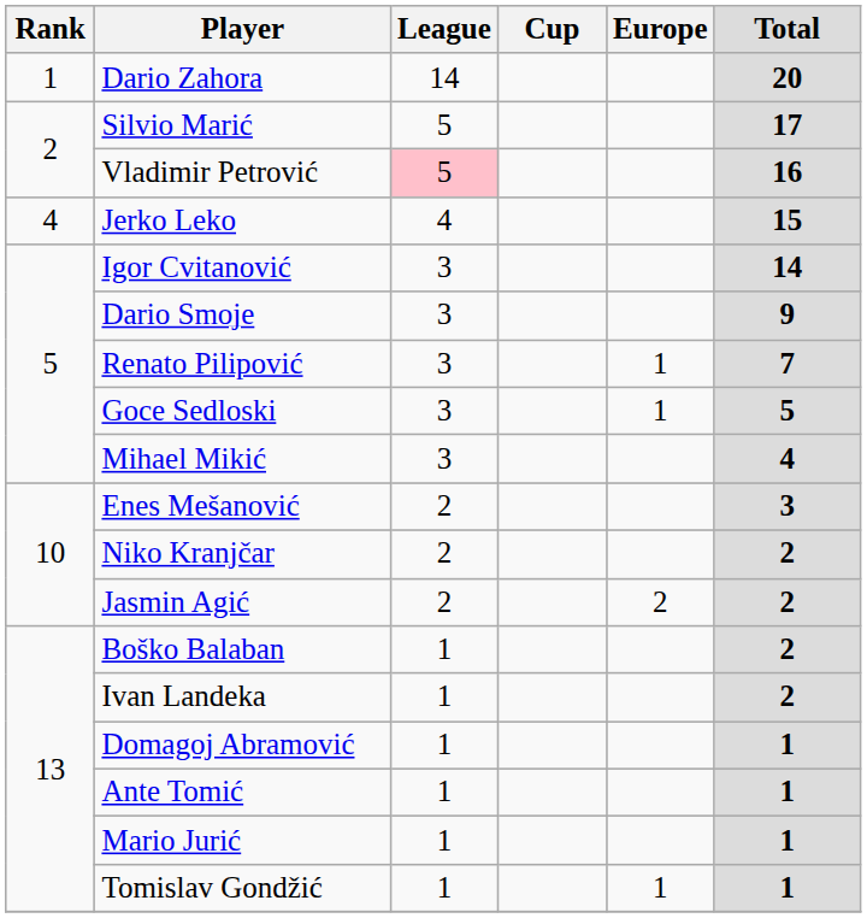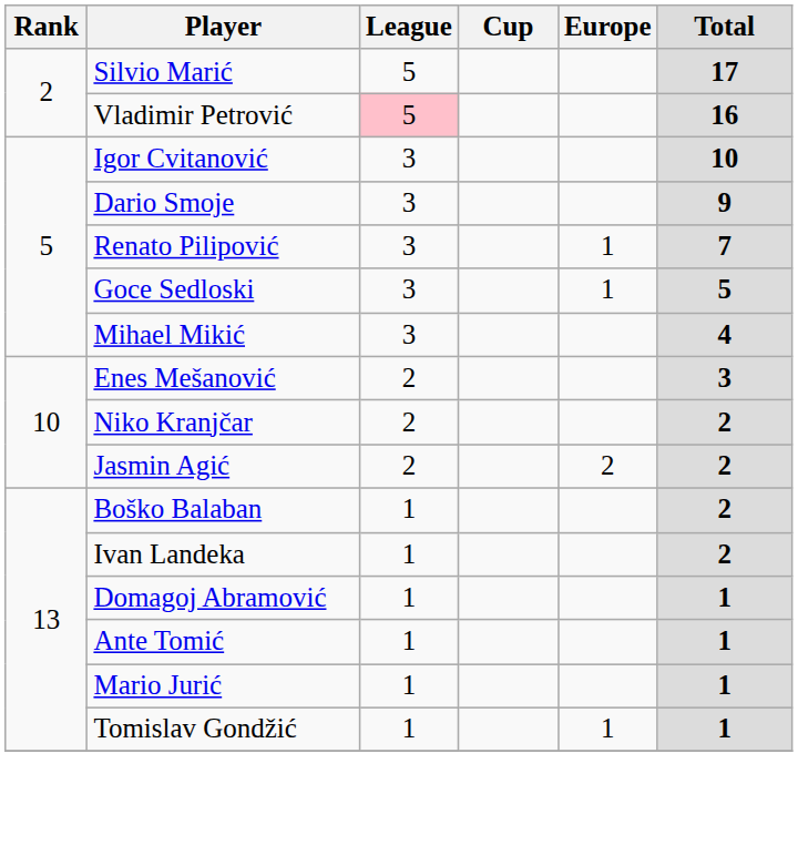 <table class="wikitable" style="text-align: center;">
 <tr>
 <th width=40>Rank</th>
 <th width=150>Player</th>
 <th width=50>League</th>
 <th width=50>Cup</th>
 <th width=50>Europe</th>
 <th width=70 style="background: #DCDCDC">Total</th>
-</tr>
-<tr>
-<td rowspan=1>1</td>
-<td style="text-align:left;"> <a href='#'>Dario Zahora</a></td>
-<td>14</td>
-<td></td>
-<td></td>
-<th style="background: #DCDCDC">20</th>
 </tr>
 <tr>
 <td rowspan=2>2</td>
 <td style="text-align:left;"> <a href='#'>Silvio Marić</a></td>
 <td>5</td>
 <td></td>
 <td></td>
 <th style="background: #DCDCDC">17</th>
 </tr>
 <tr>
 <td style="text-align:left;"> Vladimir Petrović</td>
 <td style="background: pink;">5</td>
 <td></td>
 <td></td>
 <th style="background: #DCDCDC">16</th>
 </tr>
 <tr>
-<td rowspan=1>4</td>
-<td style="text-align:left;"> <a href='#'>Jerko Leko</a></td>
-<td>4</td>
-<td></td>
-<td></td>
-<th style="background: #DCDCDC">15</th>
-</tr>
-<tr>
 <td rowspan=5>5</td>
 <td style="text-align:left;"> <a href='#'>Igor Cvitanović</a></td>
 <td>3</td>
 <td></td>
 <td></td>
-<th style="background: #DCDCDC">14</th>
+<th style="background: #DCDCDC">10</th>
 </tr>
 <tr>
 <td style="text-align:left;"> <a href='#'>Dario Smoje</a></td>
 <td>3</td>
 <td></td>
 <td></td>
 <th style="background: #DCDCDC">9</th>
 </tr>
 <tr>
 <td style="text-align:left;"> <a href='#'>Renato Pilipović</a></td>
 <td>3</td>
 <td></td>
 <td>1</td>
 <th style="background: #DCDCDC">7</th>
 </tr>
 <tr>
 <td style="text-align:left;"> <a href='#'>Goce Sedloski</a></td>
 <td>3</td>
 <td></td>
 <td>1</td>
 <th style="background: #DCDCDC">5</th>
 </tr>
 <tr>
 <td style="text-align:left;"> <a href='#'>Mihael Mikić</a></td>
 <td>3</td>
 <td></td>
 <td></td>
 <th style="background: #DCDCDC">4</th>
 </tr>
 <tr>
 <td rowspan=3>10</td>
 <td style="text-align:left;"> <a href='#'>Enes Mešanović</a></td>
 <td>2</td>
 <td></td>
 <td></td>
 <th style="background: #DCDCDC">3</th>
 </tr>
 <tr>
 <td style="text-align:left;"> <a href='#'>Niko Kranjčar</a></td>
 <td>2</td>
 <td></td>
 <td></td>
 <th style="background: #DCDCDC">2</th>
 </tr>
 <tr>
 <td style="text-align:left;"> <a href='#'>Jasmin Agić</a></td>
 <td>2</td>
 <td></td>
 <td>2</td>
 <th style="background: #DCDCDC">2</th>
 </tr>
 <tr>
 <td rowspan=6>13</td>
 <td style="text-align:left;"> <a href='#'>Boško Balaban</a></td>
 <td>1</td>
 <td></td>
 <td></td>
 <th style="background: #DCDCDC">2</th>
 </tr>
 <tr>
 <td style="text-align:left;"> Ivan Landeka</td>
 <td>1</td>
 <td></td>
 <td></td>
 <th style="background: #DCDCDC">2</th>
 </tr>
 <tr>
 <td style="text-align:left;"> <a href='#'>Domagoj Abramović</a></td>
 <td>1</td>
 <td></td>
 <td></td>
 <th style="background: #DCDCDC">1</th>
 </tr>
 <tr>
 <td style="text-align:left;"> <a href='#'>Ante Tomić</a></td>
 <td>1</td>
 <td></td>
 <td></td>
 <th style="background: #DCDCDC">1</th>
 </tr>
 <tr>
 <td style="text-align:left;"> <a href='#'>Mario Jurić</a></td>
 <td>1</td>
 <td></td>
 <td></td>
 <th style="background: #DCDCDC">1</th>
 </tr>
 <tr>
 <td style="text-align:left;"> Tomislav Gondžić</td>
 <td>1</td>
 <td></td>
 <td>1</td>
 <th style="background: #DCDCDC">1</th>
 </tr>
 <tr>
 </tr>
 </table>
